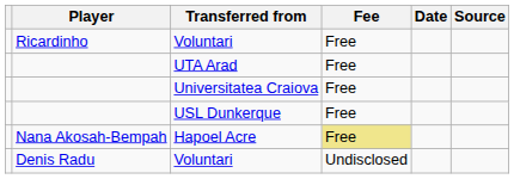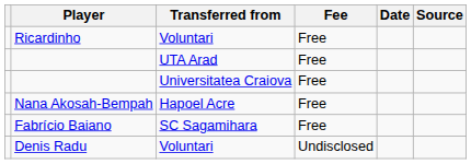 <table class="wikitable plainrowheaders sortable">
 <tr>
 <th></th>
 <th scope="col">Player</th>
 <th>Transferred from</th>
 <th style="width: 80px;">Fee</th>
 <th scope="col">Date</th>
 <th scope="col">Source</th>
 </tr>
 <tr>
 <td align="center"></td>
 <td> <a href='#'>Ricardinho</a></td>
 <td> <a href='#'>Voluntari</a></td>
 <td>Free</td>
 <td></td>
 <td></td>
 </tr>
 <tr>
 <td align="center"></td>
 <td> </td>
 <td> <a href='#'>UTA Arad</a></td>
 <td>Free</td>
 <td></td>
 <td></td>
 </tr>
 <tr>
 <td align="center"></td>
 <td></td>
 <td> <a href='#'>Universitatea Craiova</a></td>
 <td>Free</td>
 <td></td>
 <td></td>
 </tr>
 <tr>
 <td align="center"></td>
-<td> </td>
-<td> <a href='#'>USL Dunkerque</a></td>
+<td> <a href='#'>Nana Akosah-Bempah</a></td>
+<td> <a href='#'>Hapoel Acre</a></td>
 <td>Free</td>
 <td></td>
 <td></td>
 </tr>
 <tr>
 <td align="center"></td>
-<td> <a href='#'>Nana Akosah-Bempah</a></td>
-<td> <a href='#'>Hapoel Acre</a></td>
-<td style="background: khaki;">Free</td>
+<td> <a href='#'>Fabrício Baiano</a></td>
+<td> <a href='#'>SC Sagamihara</a></td>
+<td>Free</td>
 <td></td>
 <td></td>
 </tr>
 <tr>
 <td align="center"></td>
 <td> <a href='#'>Denis Radu</a></td>
 <td> <a href='#'>Voluntari</a></td>
 <td>Undisclosed</td>
 <td></td>
 <td></td>
 </tr>
 </table>
